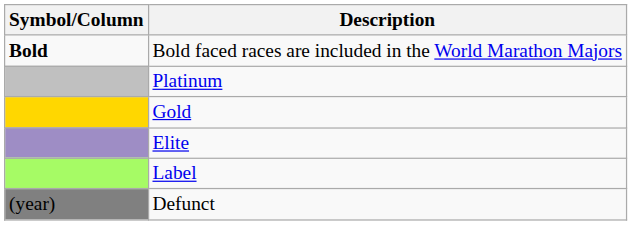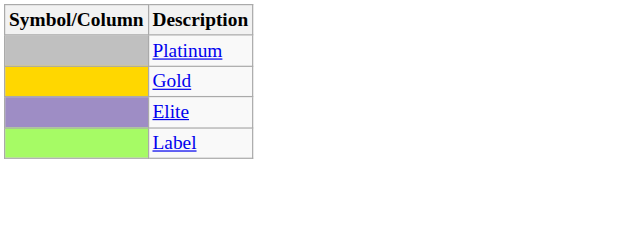 <table class="wikitable">
 <tr>
 <th>Symbol/Column</th>
 <th>Description</th>
-</tr>
-<tr>
-<td><strong>Bold</strong></td>
-<td>Bold faced races are included in the <a href='#'>World Marathon Majors</a></td>
 </tr>
 <tr>
 <td bgcolor="silver"></td>
 <td><a href='#'>Platinum</a></td>
 </tr>
 <tr>
 <td bgcolor="gold"></td>
 <td><a href='#'>Gold</a></td>
 </tr>
 <tr>
 <td bgcolor=#9E8DC5></td>
 <td><a href='#'>Elite</a></td>
 </tr>
 <tr>
 <td bgcolor=#A6FB65></td>
 <td><a href='#'>Label</a></td>
 </tr>
-<tr>
-<td bgcolor="gray">(year)</td>
-<td>Defunct</td>
-</tr>
 </table>
